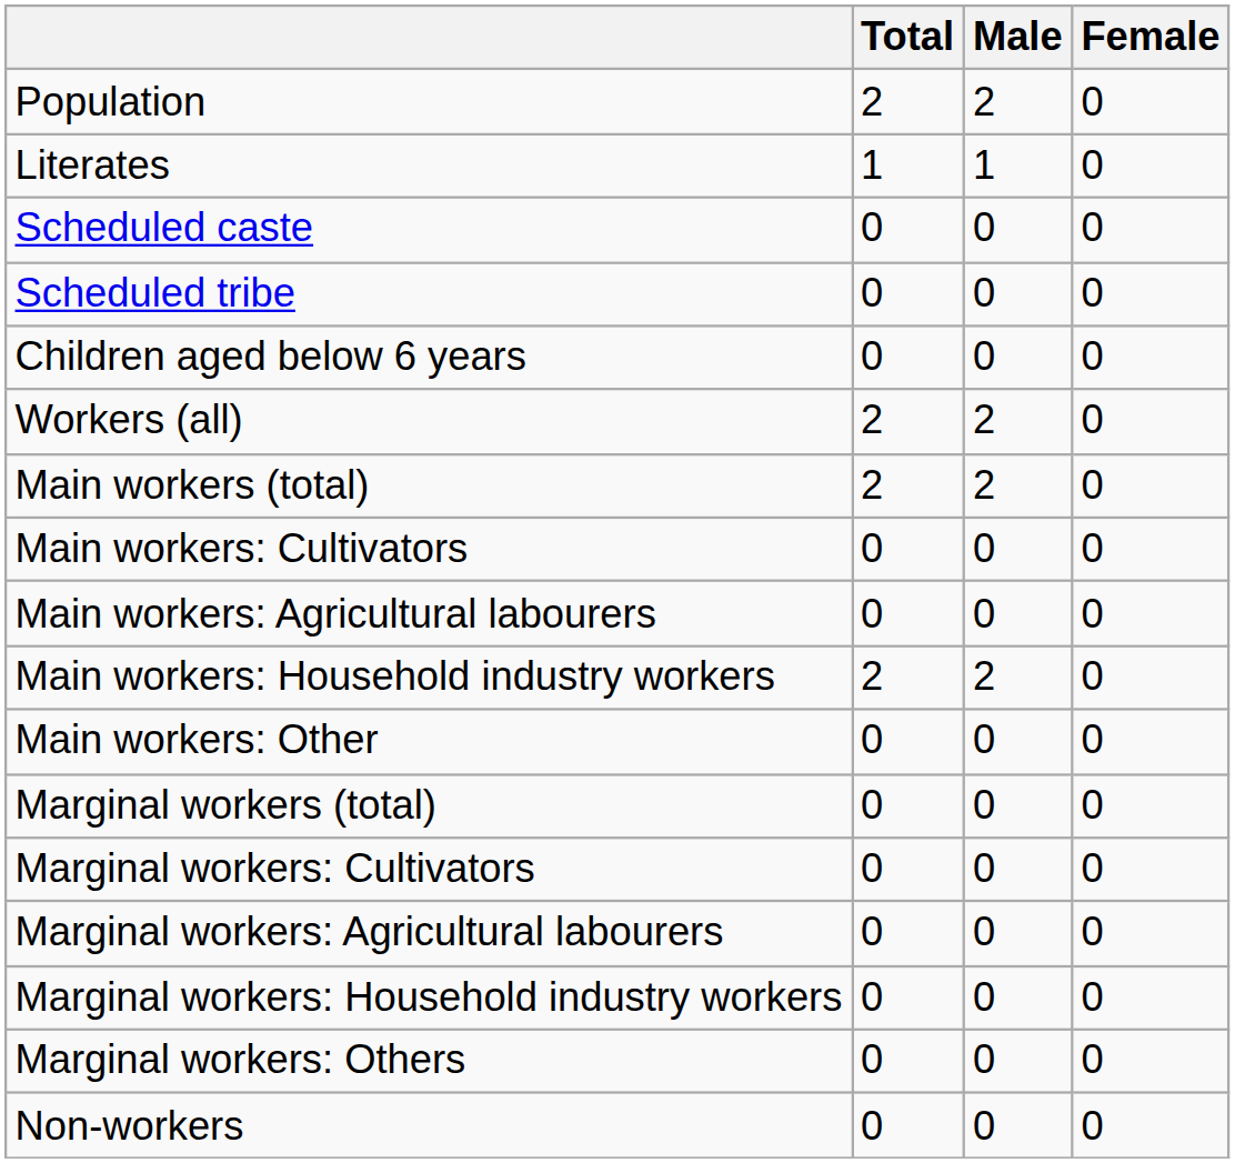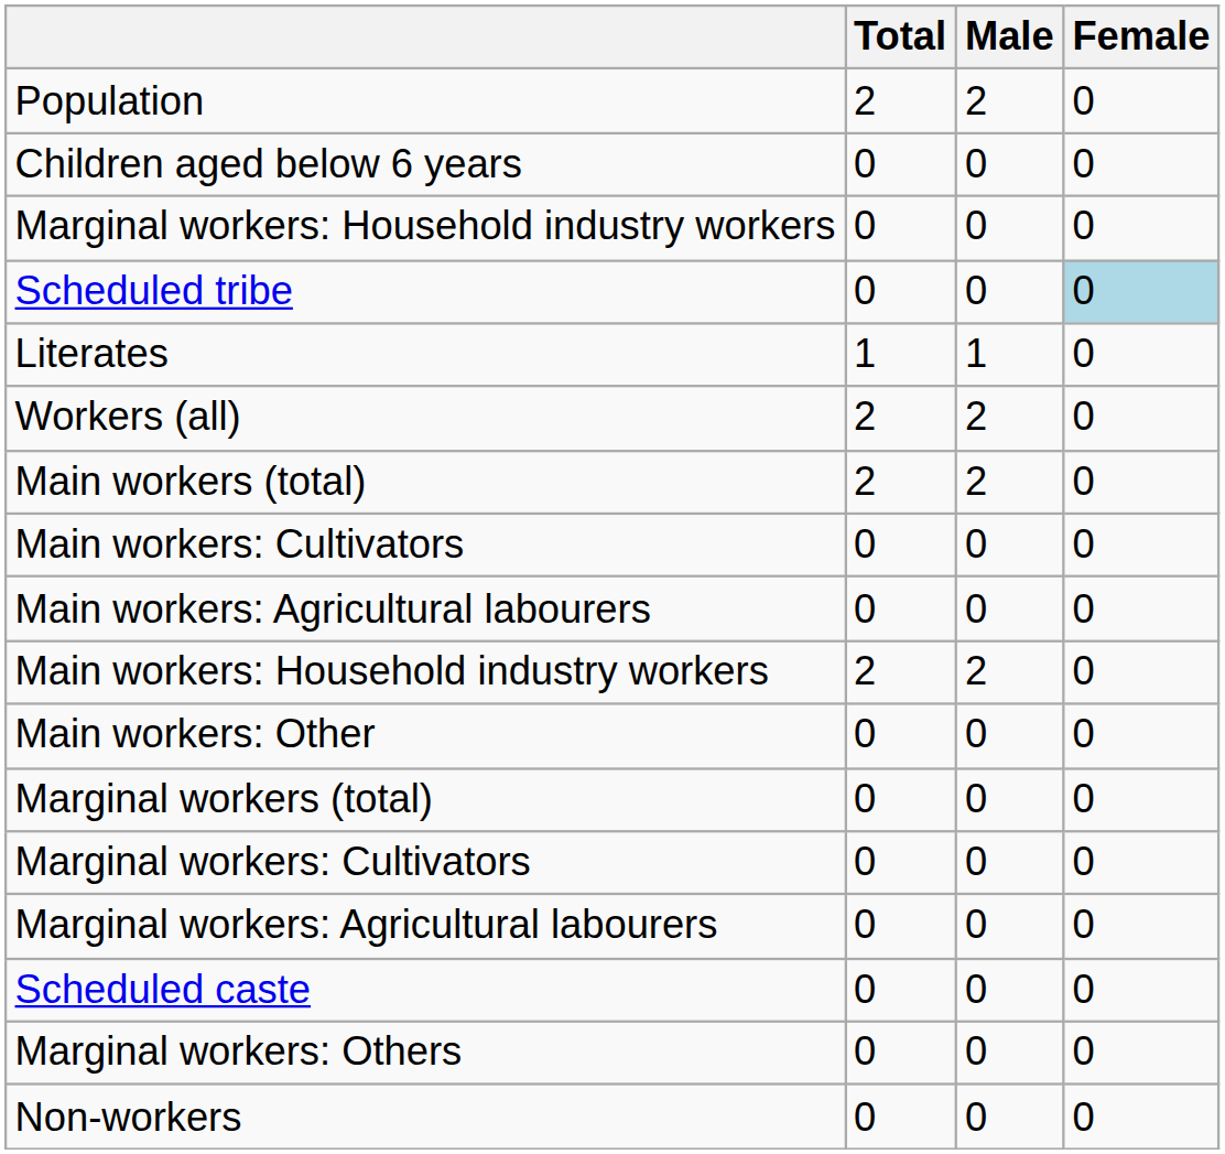 <table class="wikitable sortable">
 <tr>
 <th></th>
 <th>Total</th>
 <th>Male</th>
 <th>Female</th>
 </tr>
 <tr>
 <td>Population</td>
 <td>2</td>
 <td>2</td>
 <td>0</td>
 </tr>
 <tr>
-<td>Literates</td>
-<td>1</td>
-<td>1</td>
+<td>Children aged below 6 years</td>
+<td>0</td>
+<td>0</td>
 <td>0</td>
 </tr>
 <tr>
-<td><a href='#'>Scheduled caste</a></td>
+<td>Marginal workers: Household industry workers</td>
 <td>0</td>
 <td>0</td>
 <td>0</td>
 </tr>
 <tr>
 <td><a href='#'>Scheduled tribe</a></td>
 <td>0</td>
 <td>0</td>
-<td>0</td>
+<td style="background: lightblue;">0</td>
 </tr>
 <tr>
-<td>Children aged below 6 years</td>
-<td>0</td>
-<td>0</td>
+<td>Literates</td>
+<td>1</td>
+<td>1</td>
 <td>0</td>
 </tr>
 <tr>
 <td>Workers (all)</td>
 <td>2</td>
 <td>2</td>
 <td>0</td>
 </tr>
 <tr>
 <td>Main workers (total)</td>
 <td>2</td>
 <td>2</td>
 <td>0</td>
 </tr>
 <tr>
 <td>Main workers: Cultivators</td>
 <td>0</td>
 <td>0</td>
 <td>0</td>
 </tr>
 <tr>
 <td>Main workers: Agricultural labourers</td>
 <td>0</td>
 <td>0</td>
 <td>0</td>
 </tr>
 <tr>
 <td>Main workers: Household industry workers</td>
 <td>2</td>
 <td>2</td>
 <td>0</td>
 </tr>
 <tr>
 <td>Main workers: Other</td>
 <td>0</td>
 <td>0</td>
 <td>0</td>
 </tr>
 <tr>
 <td>Marginal workers (total)</td>
 <td>0</td>
 <td>0</td>
 <td>0</td>
 </tr>
 <tr>
 <td>Marginal workers: Cultivators</td>
 <td>0</td>
 <td>0</td>
 <td>0</td>
 </tr>
 <tr>
 <td>Marginal workers: Agricultural labourers</td>
 <td>0</td>
 <td>0</td>
 <td>0</td>
 </tr>
 <tr>
-<td>Marginal workers: Household industry workers</td>
+<td><a href='#'>Scheduled caste</a></td>
 <td>0</td>
 <td>0</td>
 <td>0</td>
 </tr>
 <tr>
 <td>Marginal workers: Others</td>
 <td>0</td>
 <td>0</td>
 <td>0</td>
 </tr>
 <tr>
 <td>Non-workers</td>
 <td>0</td>
 <td>0</td>
 <td>0</td>
 </tr>
 </table>
